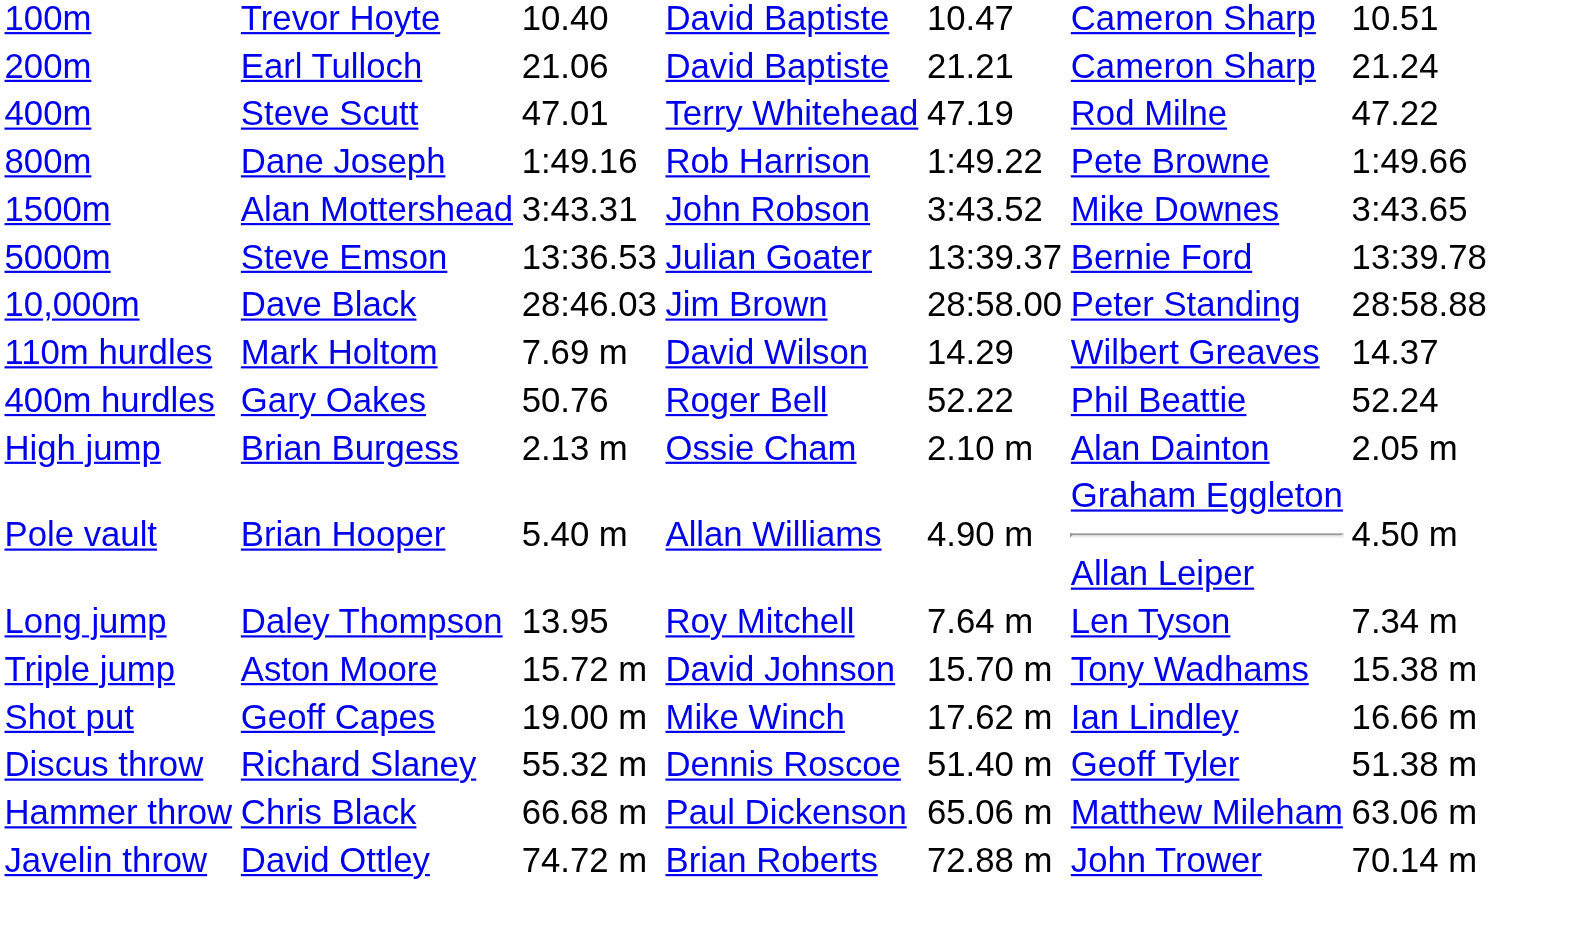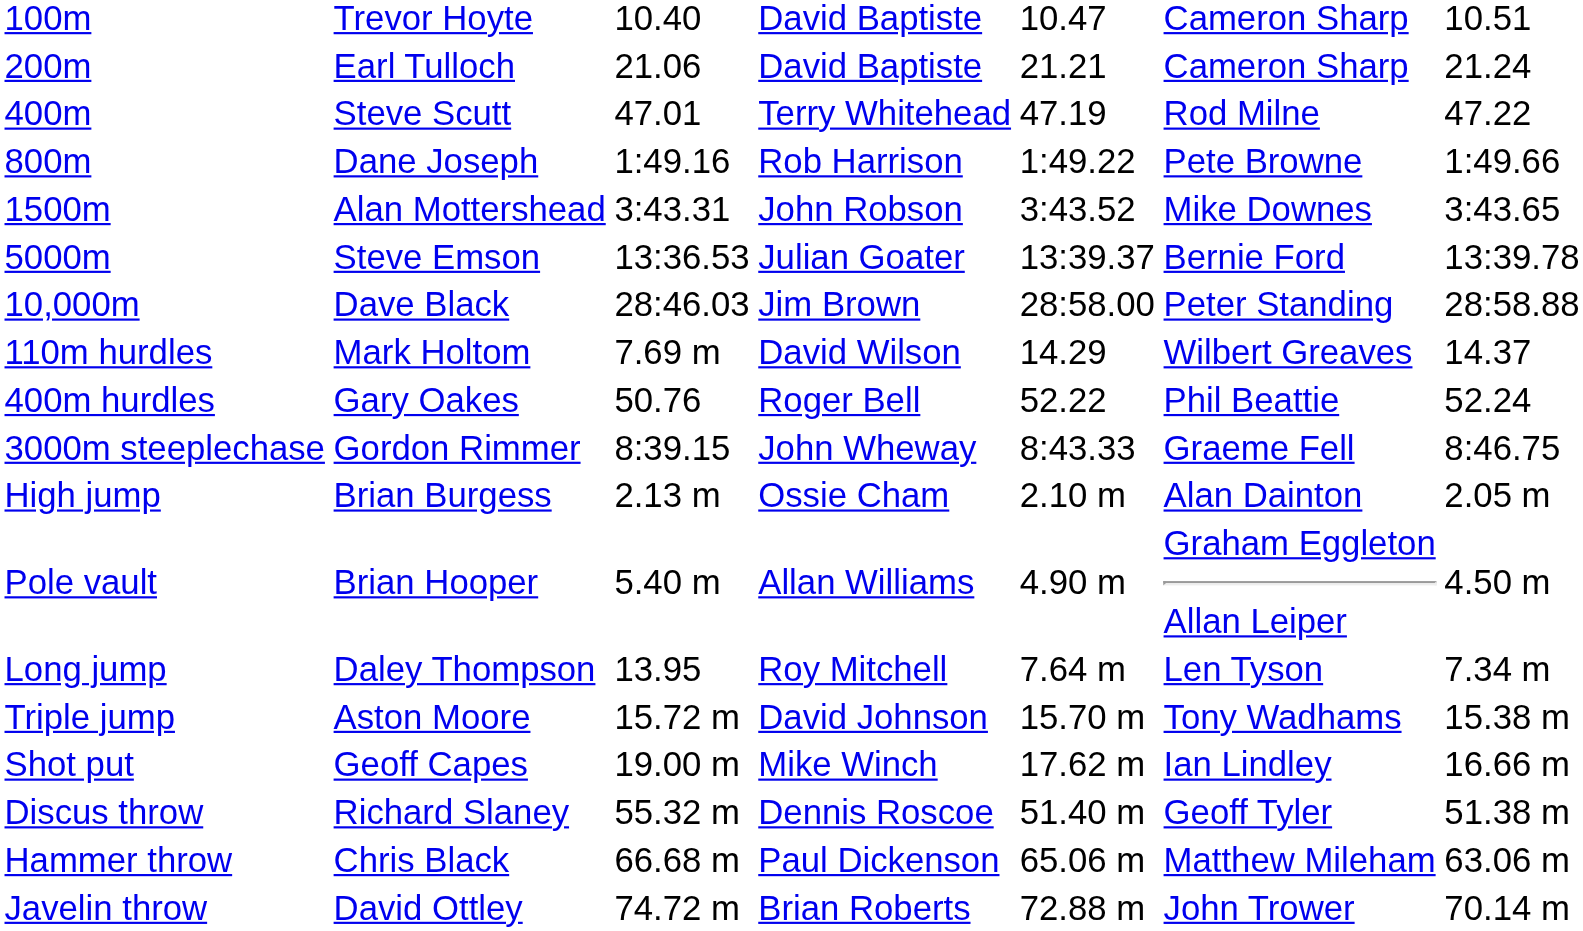 <table>
 <tr>
 <td><a href='#'>100m</a></td>
 <td><a href='#'>Trevor Hoyte</a></td>
 <td>10.40</td>
 <td><a href='#'>David Baptiste</a></td>
 <td>10.47</td>
 <td> <a href='#'>Cameron Sharp</a></td>
 <td>10.51</td>
 </tr>
 <tr>
 <td><a href='#'>200m</a></td>
 <td><a href='#'>Earl Tulloch</a></td>
 <td>21.06</td>
 <td><a href='#'>David Baptiste</a></td>
 <td>21.21</td>
 <td> <a href='#'>Cameron Sharp</a></td>
 <td>21.24</td>
 </tr>
 <tr>
 <td><a href='#'>400m</a></td>
 <td><a href='#'>Steve Scutt</a></td>
 <td>47.01</td>
 <td><a href='#'>Terry Whitehead</a></td>
 <td>47.19</td>
 <td><a href='#'>Rod Milne</a></td>
 <td>47.22</td>
 </tr>
 <tr>
 <td><a href='#'>800m</a></td>
 <td><a href='#'>Dane Joseph</a></td>
 <td>1:49.16</td>
 <td><a href='#'>Rob Harrison</a></td>
 <td>1:49.22</td>
 <td><a href='#'>Pete Browne</a></td>
 <td>1:49.66</td>
 </tr>
 <tr>
 <td><a href='#'>1500m</a></td>
 <td><a href='#'>Alan Mottershead</a></td>
 <td>3:43.31</td>
 <td> <a href='#'>John Robson</a></td>
 <td>3:43.52</td>
 <td><a href='#'>Mike Downes</a></td>
 <td>3:43.65</td>
 </tr>
 <tr>
 <td><a href='#'>5000m</a></td>
 <td><a href='#'>Steve Emson</a></td>
 <td>13:36.53</td>
 <td><a href='#'>Julian Goater</a></td>
 <td>13:39.37</td>
 <td><a href='#'>Bernie Ford</a></td>
 <td>13:39.78</td>
 </tr>
 <tr>
 <td><a href='#'>10,000m</a></td>
 <td><a href='#'>Dave Black</a></td>
 <td>28:46.03</td>
 <td> <a href='#'>Jim Brown</a></td>
 <td>28:58.00</td>
 <td><a href='#'>Peter Standing</a></td>
 <td>28:58.88</td>
 </tr>
 <tr>
 <td><a href='#'>110m hurdles</a></td>
 <td><a href='#'>Mark Holtom</a></td>
 <td>7.69 m</td>
 <td> <a href='#'>David Wilson</a></td>
 <td>14.29</td>
 <td><a href='#'>Wilbert Greaves</a></td>
 <td>14.37</td>
 </tr>
 <tr>
 <td><a href='#'>400m hurdles</a></td>
 <td><a href='#'>Gary Oakes</a></td>
 <td>50.76</td>
 <td><a href='#'>Roger Bell</a></td>
 <td>52.22</td>
 <td><a href='#'>Phil Beattie</a></td>
 <td>52.24</td>
 </tr>
 <tr>
+<td><a href='#'>3000m steeplechase</a></td>
+<td> <a href='#'>Gordon Rimmer</a></td>
+<td>8:39.15</td>
+<td><a href='#'>John Wheway</a></td>
+<td>8:43.33</td>
+<td><a href='#'>Graeme Fell</a></td>
+<td>8:46.75</td>
+</tr>
+<tr>
 <td><a href='#'>High jump</a></td>
 <td> <a href='#'>Brian Burgess</a></td>
 <td>2.13 m</td>
 <td><a href='#'>Ossie Cham</a></td>
 <td>2.10 m</td>
 <td><a href='#'>Alan Dainton</a></td>
 <td>2.05 m</td>
 </tr>
 <tr>
 <td><a href='#'>Pole vault</a></td>
 <td><a href='#'>Brian Hooper</a></td>
 <td>5.40 m</td>
 <td><a href='#'>Allan Williams</a></td>
 <td>4.90 m</td>
 <td> <a href='#'>Graham Eggleton</a><hr> <a href='#'>Allan Leiper</a></td>
 <td>4.50 m</td>
 </tr>
 <tr>
 <td><a href='#'>Long jump</a></td>
 <td><a href='#'>Daley Thompson</a></td>
 <td>13.95</td>
 <td><a href='#'>Roy Mitchell</a></td>
 <td>7.64 m </td>
 <td><a href='#'>Len Tyson</a></td>
 <td>7.34 m</td>
 </tr>
 <tr>
 <td><a href='#'>Triple jump</a></td>
 <td><a href='#'>Aston Moore</a></td>
 <td>15.72 m</td>
 <td><a href='#'>David Johnson</a></td>
 <td>15.70 m</td>
 <td><a href='#'>Tony Wadhams</a></td>
 <td>15.38 m</td>
 </tr>
 <tr>
 <td><a href='#'>Shot put</a></td>
 <td><a href='#'>Geoff Capes</a></td>
 <td>19.00 m</td>
 <td><a href='#'>Mike Winch</a></td>
 <td>17.62 m</td>
 <td><a href='#'>Ian Lindley</a></td>
 <td>16.66 m</td>
 </tr>
 <tr>
 <td><a href='#'>Discus throw</a></td>
 <td><a href='#'>Richard Slaney</a></td>
 <td>55.32 m</td>
 <td><a href='#'>Dennis Roscoe</a></td>
 <td>51.40 m</td>
 <td><a href='#'>Geoff Tyler</a></td>
 <td>51.38 m</td>
 </tr>
 <tr>
 <td><a href='#'>Hammer throw</a></td>
 <td> <a href='#'>Chris Black</a></td>
 <td>66.68 m</td>
 <td><a href='#'>Paul Dickenson</a></td>
 <td>65.06 m</td>
 <td><a href='#'>Matthew Mileham</a></td>
 <td>63.06 m</td>
 </tr>
 <tr>
 <td><a href='#'>Javelin throw</a></td>
 <td><a href='#'>David Ottley</a></td>
 <td>74.72 m</td>
 <td><a href='#'>Brian Roberts</a></td>
 <td>72.88 m</td>
 <td><a href='#'>John Trower</a></td>
 <td>70.14 m</td>
 </tr>
 </table>
